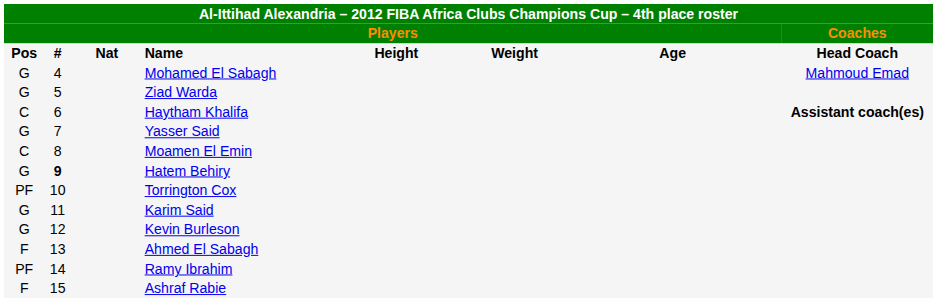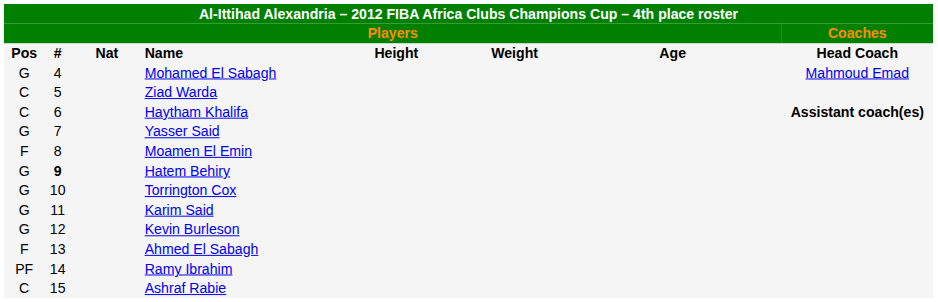 <table border=0 cellpadding=2 cellspacing=0  |- bgcolor=#f5f5f5 style="text-align:center; font-size:90%;" width=75%>
 <tr>
 <td colspan="8" style="background: green; color: white"><strong>Al-Ittihad Alexandria – 2012 FIBA Africa Clubs Champions Cup – 4th place roster</strong></td>
 </tr>
 <tr>
 <td colspan="7" style="background: green; color: #ff8c00"><strong>Players</strong></td>
 <td style="background: green; color: #ff8c00"><strong>Coaches</strong></td>
 </tr>
 <tr style="background=#f5f5f5; color: black">
 <th width=5px>Pos</th>
 <th width=5px>#</th>
 <th width=50px>Nat</th>
 <th width=135px align=left>Name</th>
 <th width=100px>Height</th>
 <th width=70px>Weight</th>
 <th width=160px>Age</th>
 <th width=110px>Head Coach</th>
 </tr>
 <tr>
 <td>G</td>
 <td>4</td>
 <td></td>
 <td align=left><a href='#'>Mohamed El Sabagh</a></td>
 <td><span></span></td>
 <td></td>
 <td><span></span></td>
 <td> <a href='#'>Mahmoud Emad</a></td>
 </tr>
 <tr>
-<td>G</td>
+<td>C</td>
 <td>5</td>
 <td></td>
 <td align=left><a href='#'>Ziad Warda</a></td>
 <td><span></span></td>
 <td></td>
 <td><span></span></td>
 </tr>
 <tr>
 <td>C</td>
 <td>6</td>
 <td></td>
 <td align=left><a href='#'>Haytham Khalifa</a></td>
 <td><span></span></td>
 <td></td>
 <td><span></span></td>
 <td><strong>Assistant coach(es)</strong></td>
 </tr>
 <tr>
 <td>G</td>
 <td>7</td>
 <td></td>
 <td align=left><a href='#'>Yasser Said</a></td>
 <td><span></span></td>
 <td></td>
 <td><span></span></td>
 </tr>
 <tr>
-<td>C</td>
+<td>F</td>
 <td>8</td>
 <td></td>
 <td align=left><a href='#'>Moamen El Emin</a></td>
 <td><span></span></td>
 <td></td>
 <td><span></span></td>
 </tr>
 <tr>
 <td>G</td>
 <td><strong>9</strong></td>
 <td></td>
 <td align=left><a href='#'>Hatem Behiry</a></td>
 <td><span></span></td>
 <td></td>
 <td><span></span></td>
 </tr>
 <tr>
-<td>PF</td>
+<td>G</td>
 <td>10</td>
 <td></td>
 <td align=left><a href='#'>Torrington Cox</a></td>
 <td><span></span></td>
 <td></td>
 <td><span></span></td>
 </tr>
 <tr>
 <td>G</td>
 <td>11</td>
 <td></td>
 <td align=left><a href='#'>Karim Said</a></td>
 <td><span></span></td>
 <td></td>
 <td><span></span></td>
 </tr>
 <tr>
 <td>G</td>
 <td>12</td>
 <td></td>
 <td align=left><a href='#'>Kevin Burleson</a></td>
 <td><span></span></td>
 <td><span></span></td>
 <td><span></span></td>
 </tr>
 <tr>
 <td>F</td>
 <td>13</td>
 <td></td>
 <td align=left><a href='#'>Ahmed El Sabagh</a></td>
 <td><span></span></td>
 <td></td>
 <td><span></span></td>
 </tr>
 <tr>
 <td>PF</td>
 <td>14</td>
 <td></td>
 <td align=left><a href='#'>Ramy Ibrahim</a></td>
 <td><span></span></td>
 <td></td>
 <td><span></span></td>
 </tr>
 <tr>
-<td>F</td>
+<td>C</td>
 <td>15</td>
 <td></td>
 <td align=left><a href='#'>Ashraf Rabie</a></td>
 <td><span></span></td>
 <td></td>
 <td><span></span></td>
 </tr>
 </table>
